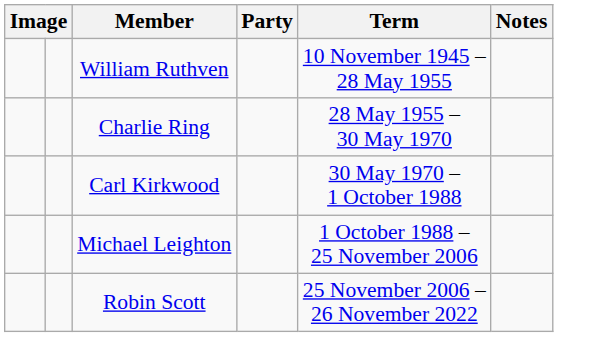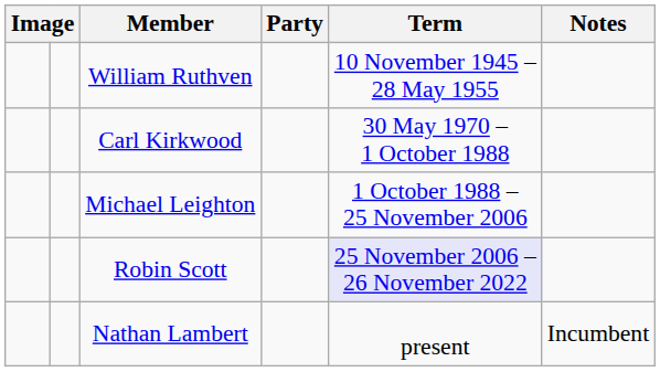 <table class="wikitable" style="text-align:center">
 <tr>
 <th colspan=2>Image</th>
 <th>Member</th>
 <th>Party</th>
 <th>Term</th>
 <th>Notes</th>
 </tr>
 <tr>
 <td> </td>
 <td></td>
 <td><a href='#'>William Ruthven</a><br></td>
 <td></td>
 <td><a href='#'>10 November 1945</a> –<br> <a href='#'>28 May 1955</a></td>
-<td></td>
-</tr>
-<tr>
-<td> </td>
-<td></td>
-<td><a href='#'>Charlie Ring</a><br></td>
-<td></td>
-<td><a href='#'>28 May 1955</a> –<br> <a href='#'>30 May 1970</a></td>
 <td></td>
 </tr>
 <tr>
 <td> </td>
 <td></td>
 <td><a href='#'>Carl Kirkwood</a><br></td>
 <td></td>
 <td><a href='#'>30 May 1970</a> –<br> <a href='#'>1 October 1988</a></td>
 <td></td>
 </tr>
 <tr>
 <td> </td>
 <td></td>
 <td><a href='#'>Michael Leighton</a><br></td>
 <td></td>
 <td><a href='#'>1 October 1988</a> –<br> <a href='#'>25 November 2006</a></td>
 <td></td>
 </tr>
 <tr>
 <td> </td>
 <td></td>
 <td><a href='#'>Robin Scott</a><br></td>
 <td></td>
-<td><a href='#'>25 November 2006</a> –<br> <a href='#'>26 November 2022</a></td>
+<td style="background: lavender;"><a href='#'>25 November 2006</a> –<br> <a href='#'>26 November 2022</a></td>
 <td></td>
 </tr>
+<tr>
+<td> </td>
+<td></td>
+<td><a href='#'>Nathan Lambert</a></td>
+<td></td>
+<td><br> present</td>
+<td>Incumbent</td>
+</tr>
 </table>
